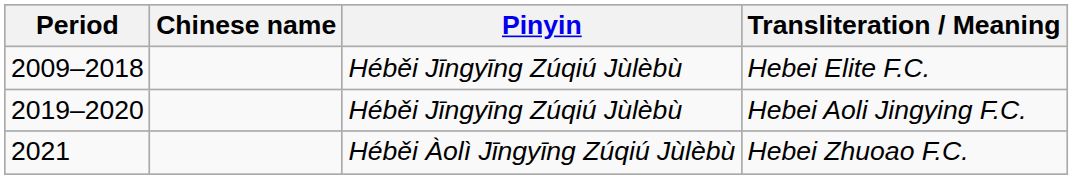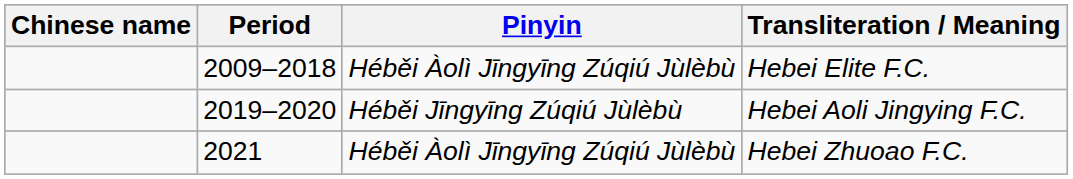 <table class="wikitable">
 <tr>
+<th>Chinese name</th>
 <th>Period</th>
-<th>Chinese name</th>
 <th><a href='#'>Pinyin</a></th>
 <th>Transliteration / Meaning</th>
 </tr>
 <tr>
+<td></td>
 <td>2009–2018</td>
-<td></td>
-<td><em>Héběi Jīngyīng Zúqiú Jùlèbù</em></td>
+<td><em>Héběi Àolì Jīngyīng Zúqiú Jùlèbù</em></td>
 <td><em>Hebei Elite F.C.</em></td>
 </tr>
 <tr>
+<td></td>
 <td>2019–2020</td>
-<td></td>
 <td><em>Héběi Jīngyīng Zúqiú Jùlèbù</em></td>
 <td><em>Hebei Aoli Jingying F.C.</em></td>
 </tr>
 <tr>
+<td></td>
 <td>2021</td>
-<td></td>
 <td><em>Héběi Àolì Jīngyīng Zúqiú Jùlèbù</em></td>
 <td><em>Hebei Zhuoao F.C.</em></td>
 </tr>
 </table>
